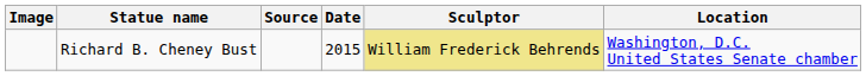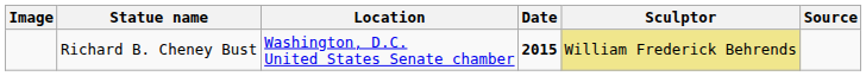 <table class="wikitable sortable">
 <tr>
 <th class="unsortable" scope="col">Image</th>
 <th scope="col">Statue name</th>
-<th class="unsortable" scope="col">Source</th>
+<th scope="col">Location</th>
 <th scope="col">Date</th>
 <th scope="col">Sculptor</th>
-<th scope="col">Location</th>
+<th class="unsortable" scope="col">Source</th>
 </tr>
 <tr>
 <td></td>
 <td>Richard B. Cheney Bust</td>
+<td><a href='#'>Washington, D.C.</a><br><a href='#'>United States Senate chamber</a></td>
+<td><strong>2015</strong></td>
+<td style="background: khaki;">William Frederick Behrends</td>
 <td></td>
-<td>2015</td>
-<td style="background: khaki;">William Frederick Behrends</td>
-<td><a href='#'>Washington, D.C.</a><br><a href='#'>United States Senate chamber</a></td>
 </tr>
 </table>
